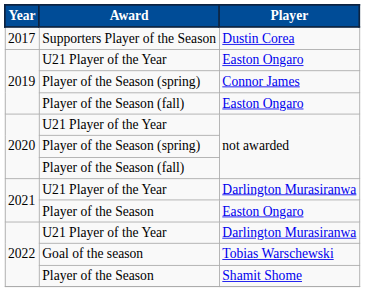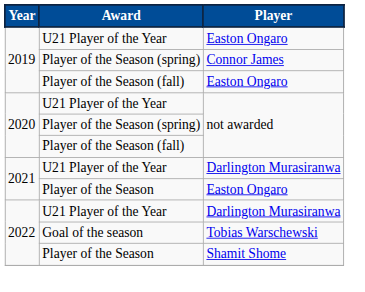 <table class="wikitable">
 <tr>
 <th style="background:#004c97; color:#FFFFFF; border: 2px solid #0d2340;" scope="col">Year</th>
 <th style="background:#004c97; color:#FFFFFF; border: 2px solid #0d2340;" scope="col">Award</th>
 <th style="background:#004c97; color:#FFFFFF; border: 2px solid #0d2340;" scope="col">Player</th>
-</tr>
-<tr>
-<td>2017</td>
-<td>Supporters Player of the Season</td>
-<td><a href='#'>Dustin Corea</a></td>
 </tr>
 <tr>
 <td rowspan="3">2019</td>
 <td>U21 Player of the Year</td>
 <td><a href='#'>Easton Ongaro</a></td>
 </tr>
 <tr>
 <td>Player of the Season (spring)</td>
 <td><a href='#'>Connor James</a></td>
 </tr>
 <tr>
 <td>Player of the Season (fall)</td>
 <td><a href='#'>Easton Ongaro</a></td>
 </tr>
 <tr>
 <td rowspan="3">2020</td>
 <td>U21 Player of the Year</td>
 <td rowspan="3">not awarded</td>
 </tr>
 <tr>
 <td>Player of the Season (spring)</td>
 </tr>
 <tr>
 <td>Player of the Season (fall)</td>
 </tr>
 <tr>
 <td rowspan="2">2021</td>
 <td>U21 Player of the Year</td>
 <td><a href='#'>Darlington Murasiranwa</a></td>
 </tr>
 <tr>
 <td>Player of the Season</td>
 <td><a href='#'>Easton Ongaro</a></td>
 </tr>
 <tr>
 <td rowspan="3">2022</td>
 <td>U21 Player of the Year</td>
 <td><a href='#'>Darlington Murasiranwa</a></td>
 </tr>
 <tr>
 <td>Goal of the season</td>
 <td><a href='#'>Tobias Warschewski</a></td>
 </tr>
 <tr>
 <td>Player of the Season</td>
 <td><a href='#'>Shamit Shome</a></td>
 </tr>
 <tr>
 </tr>
 </table>
